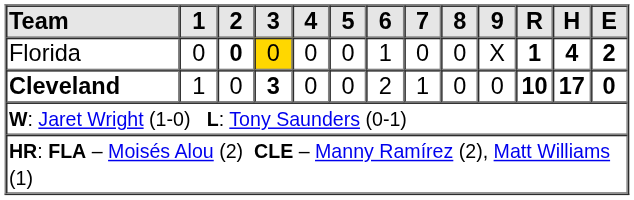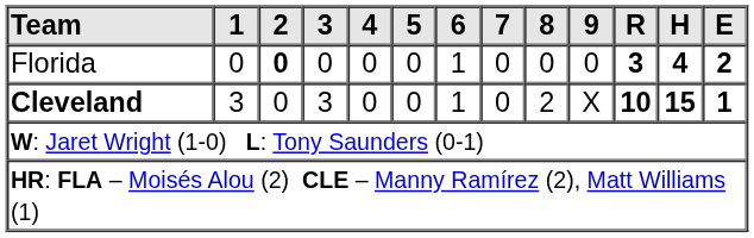 <table border=1 cellspacing=0 width=425 style="margin-left:3em;">
 <tr style="text-align:center; background-color:#e6e6e6;">
 <th align=left width=28%>Team</th>
 <th width=6%>1</th>
 <th width=6%>2</th>
 <th width=6%>3</th>
 <th width=6%>4</th>
 <th width=6%>5</th>
 <th width=6%>6</th>
 <th width=6%>7</th>
 <th width=6%>8</th>
 <th width=6%>9</th>
 <th width=6%>R</th>
 <th width=6%>H</th>
 <th width=6%>E</th>
 </tr>
 <tr style="text-align:center;">
 <td align=left>Florida</td>
 <td>0</td>
 <td><strong>0</strong></td>
-<td style="background: gold;">0</td>
+<td>0</td>
 <td>0</td>
 <td>0</td>
 <td>1</td>
 <td>0</td>
 <td>0</td>
-<td>X</td>
-<td><strong>1</strong></td>
+<td>0</td>
+<td><strong>3</strong></td>
 <td><strong>4</strong></td>
 <td><strong>2</strong></td>
 </tr>
 <tr style="text-align:center;">
 <td align=left><strong>Cleveland</strong></td>
+<td>3</td>
+<td>0</td>
+<td>3</td>
+<td>0</td>
+<td>0</td>
 <td>1</td>
 <td>0</td>
-<td><strong>3</strong></td>
-<td>0</td>
-<td>0</td>
 <td>2</td>
-<td>1</td>
-<td>0</td>
-<td>0</td>
+<td>X</td>
 <td><strong>10</strong></td>
-<td><strong>17</strong></td>
-<td><strong>0</strong></td>
+<td><strong>15</strong></td>
+<td><strong>1</strong></td>
 </tr>
 <tr style="text-align:left;">
 <td colspan=13><small><strong>W</strong>: <a href='#'>Jaret Wright</a> (1-0)   <strong>L</strong>: <a href='#'>Tony Saunders</a> (0-1)  </small></td>
 </tr>
 <tr style="text-align:left;">
 <td colspan=13><small><strong>HR</strong>: <strong>FLA</strong> – <a href='#'>Moisés Alou</a> (2)  <strong>CLE</strong> – <a href='#'>Manny Ramírez</a> (2), <a href='#'>Matt Williams</a> (1)</small></td>
 </tr>
 </table>
